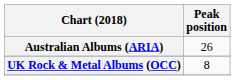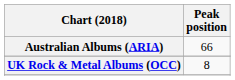 <table class="wikitable sortable plainrowheaders" style="text-align:center">
 <tr>
 <th scope="col">Chart (2018)</th>
 <th scope="col">Peak<br> position</th>
 </tr>
 <tr>
 <th scope="row">Australian Albums (<a href='#'>ARIA</a>)</th>
-<td>26</td>
+<td>66</td>
 </tr>
 <tr>
 </tr>
 <tr>
 </tr>
 <tr>
 </tr>
 <tr>
 </tr>
 <tr>
 </tr>
 <tr>
 </tr>
 <tr>
 <th scope="row"><a href='#'>UK Rock & Metal Albums</a> (<a href='#'>OCC</a>)</th>
 <td>8</td>
 </tr>
 <tr>
 </tr>
 <tr>
 </tr>
 <tr>
 </tr>
 <tr>
 </tr>
 </table>
